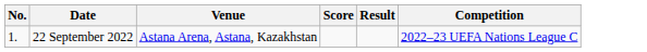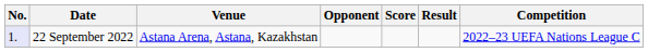 <table class="wikitable" style="font-size:95%;">
 <tr>
 <th>No.</th>
 <th>Date</th>
 <th>Venue</th>
+<th>Opponent</th>
 <th>Score</th>
 <th>Result</th>
 <th>Competition</th>
 </tr>
 <tr>
-<td>1.</td>
+<td style="background: lavender;">1.</td>
 <td>22 September 2022</td>
 <td><a href='#'>Astana Arena</a>, <a href='#'>Astana</a>, Kazakhstan</td>
+<td></td>
 <td></td>
 <td></td>
 <td><a href='#'>2022–23 UEFA Nations League C</a></td>
 </tr>
 </table>
